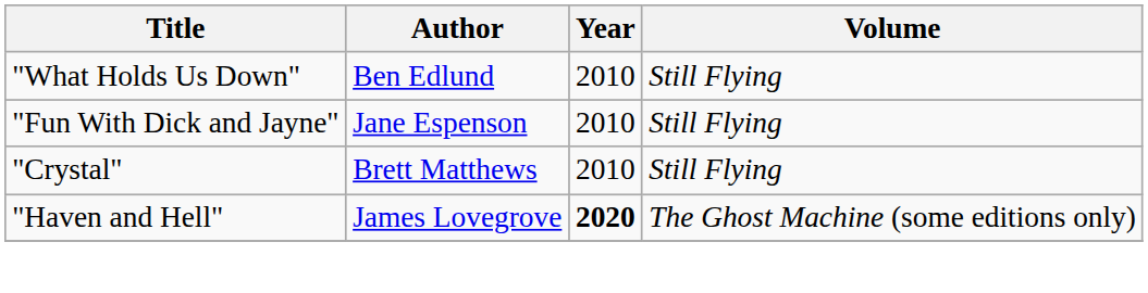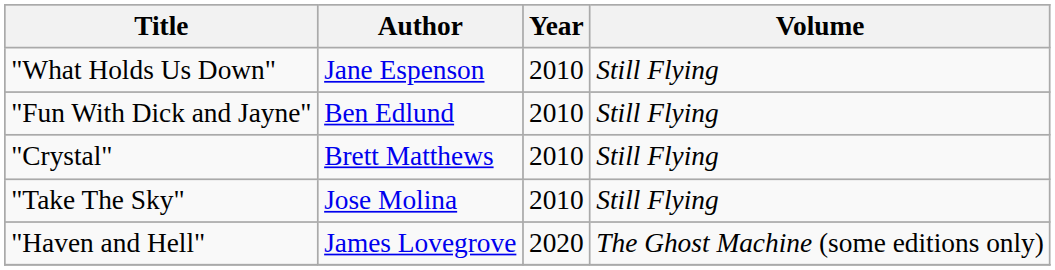 <table class="wikitable">
 <tr>
 <th>Title</th>
 <th>Author</th>
 <th>Year</th>
 <th>Volume</th>
 </tr>
 <tr>
 <td>"What Holds Us Down"</td>
-<td><a href='#'>Ben Edlund</a></td>
+<td><a href='#'>Jane Espenson</a></td>
 <td>2010</td>
 <td><em>Still Flying</em></td>
 </tr>
 <tr>
 <td>"Fun With Dick and Jayne"</td>
-<td><a href='#'>Jane Espenson</a></td>
+<td><a href='#'>Ben Edlund</a></td>
 <td>2010</td>
 <td><em>Still Flying</em></td>
 </tr>
 <tr>
 <td>"Crystal"</td>
 <td><a href='#'>Brett Matthews</a></td>
 <td>2010</td>
 <td><em>Still Flying</em></td>
 </tr>
 <tr>
+<td>"Take The Sky"</td>
+<td><a href='#'>Jose Molina</a></td>
+<td>2010</td>
+<td><em>Still Flying</em></td>
+</tr>
+<tr>
 <td>"Haven and Hell"</td>
 <td><a href='#'>James Lovegrove</a></td>
-<td><strong>2020</strong></td>
+<td>2020</td>
 <td><em>The Ghost Machine</em> (some editions only)</td>
 </tr>
 <tr>
 </tr>
 </table>
